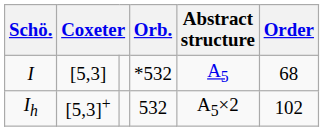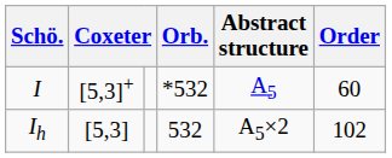 <table class=wikitable>
 <tr>
 <th><a href='#'>Schö.</a></th>
 <th colspan=2><a href='#'>Coxeter</a></th>
 <th><a href='#'>Orb.</a></th>
 <th>Abstract<br>structure</th>
 <th><a href='#'>Order</a></th>
 </tr>
 <tr align=center>
 <td><em>I</em></td>
-<td>[5,3]</td>
+<td>[5,3]<sup>+</sup></td>
 <td></td>
 <td>*532</td>
 <td><a href='#'>A<sub>5</sub></a></td>
-<td>68</td>
+<td>60</td>
 </tr>
 <tr align=center>
 <td><em>I<sub>h</sub></em></td>
-<td>[5,3]<sup>+</sup></td>
+<td>[5,3]</td>
 <td></td>
 <td>532</td>
 <td>A<sub>5</sub>×2</td>
 <td>102</td>
 </tr>
 </table>
